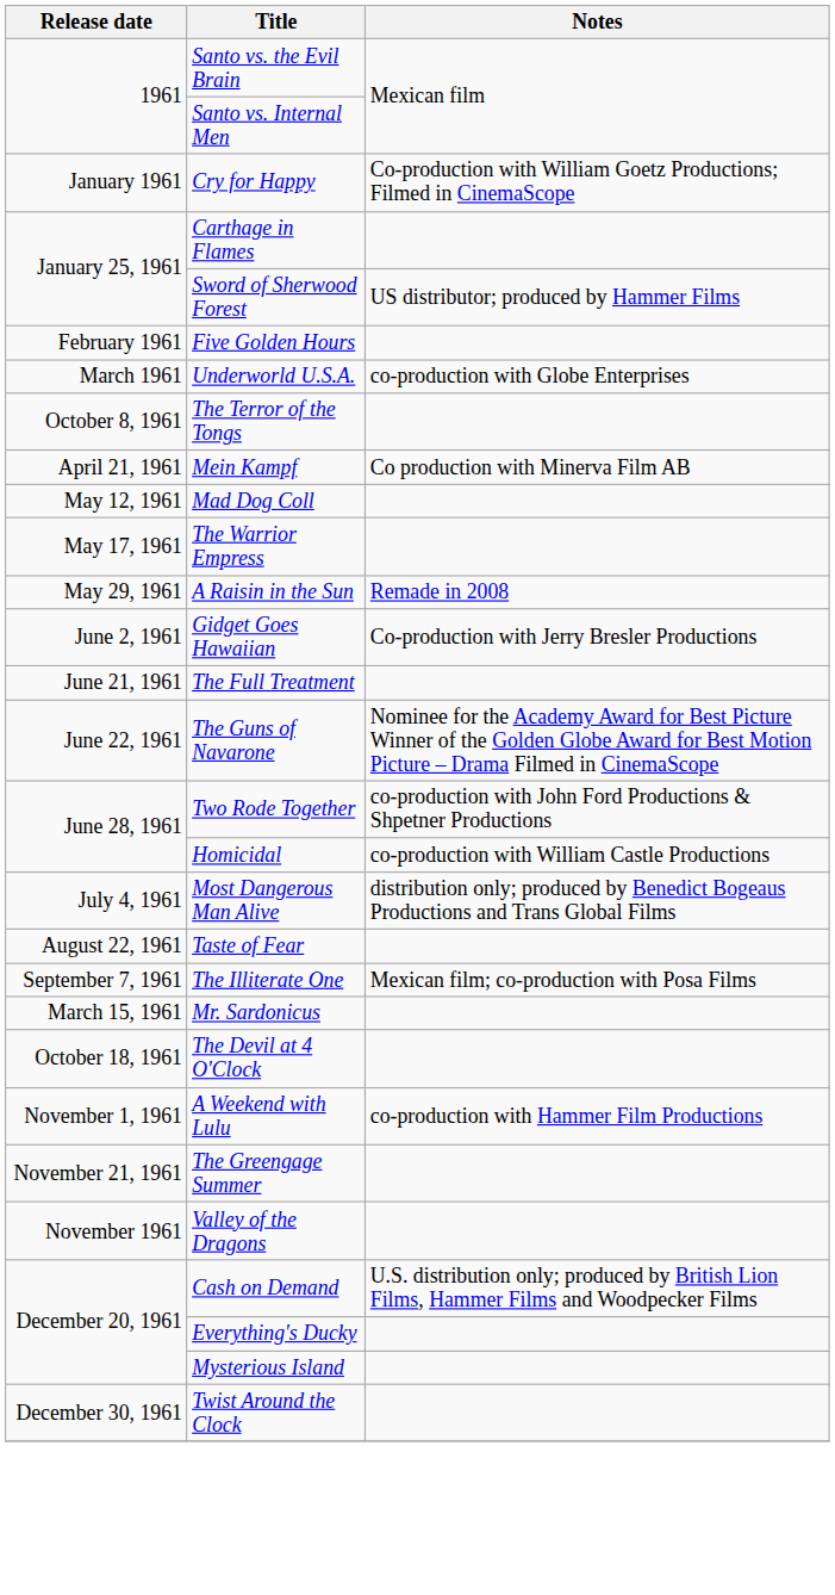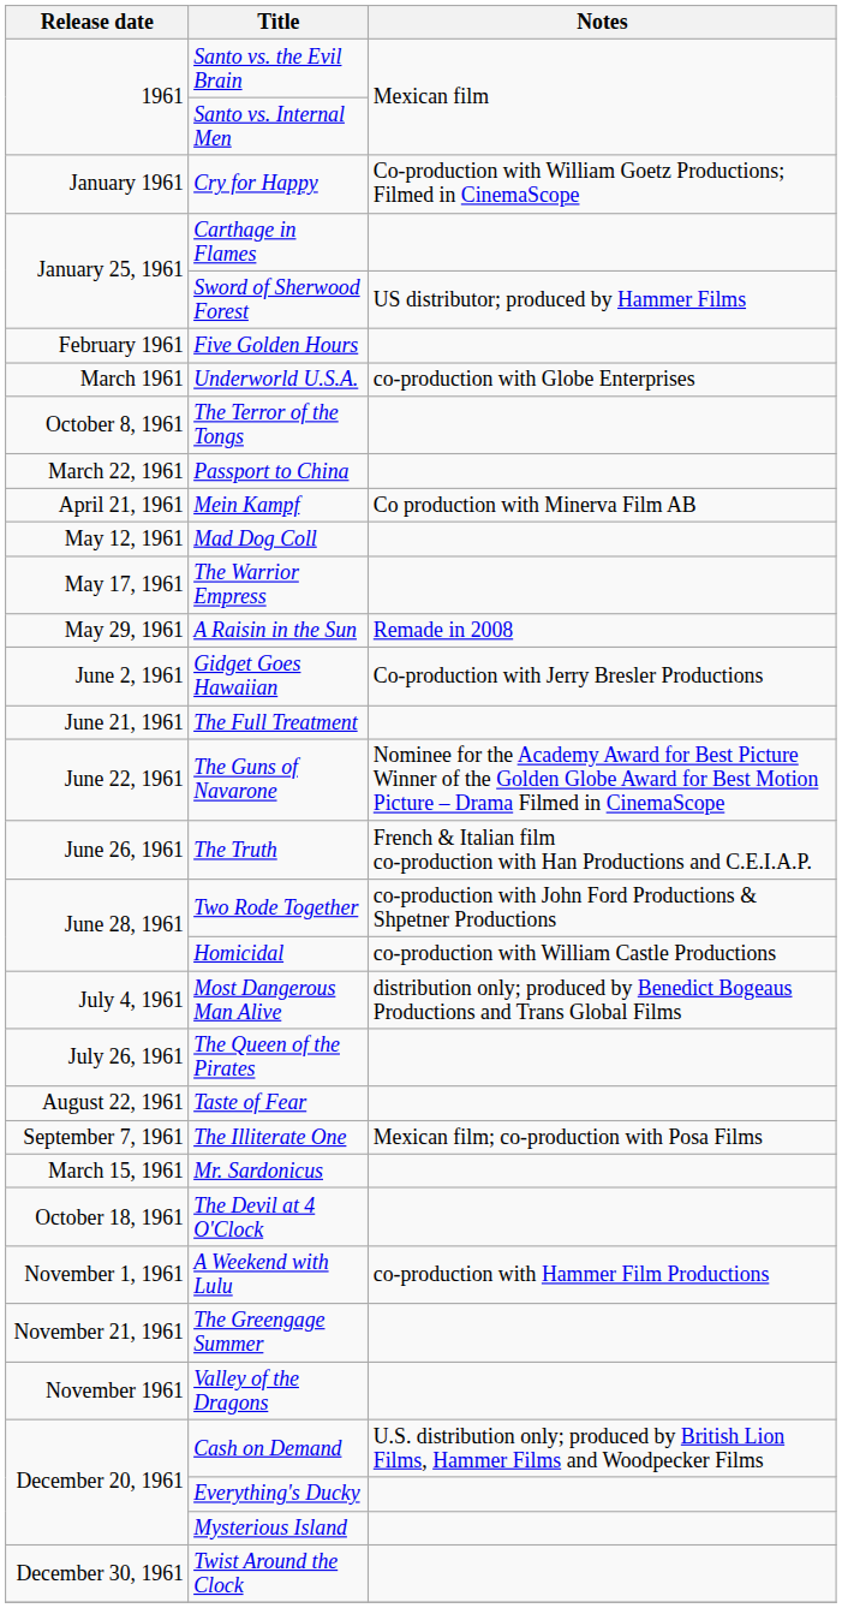 <table class="wikitable sortable" style="width:100%;">
 <tr>
 <th scope="col" style="width:130px;">Release date</th>
 <th>Title</th>
 <th>Notes</th>
 </tr>
 <tr>
 <td style="text-align:right;" rowspan="2">1961</td>
 <td><em><a href='#'>Santo vs. the Evil Brain</a></em></td>
 <td rowspan="2">Mexican film</td>
 </tr>
 <tr>
 <td><em><a href='#'>Santo vs. Internal Men</a></em></td>
 </tr>
 <tr>
 <td style="text-align:right;">January 1961</td>
 <td><em><a href='#'>Cry for Happy</a></em></td>
 <td>Co-production with William Goetz Productions; Filmed in <a href='#'>CinemaScope</a></td>
 </tr>
 <tr>
 <td style="text-align:right;" rowspan="2">January 25, 1961</td>
 <td><em><a href='#'>Carthage in Flames</a></em></td>
 <td></td>
 </tr>
 <tr>
 <td><em><a href='#'>Sword of Sherwood Forest</a></em></td>
 <td>US distributor; produced by <a href='#'>Hammer Films</a></td>
 </tr>
 <tr>
 <td style="text-align:right;">February 1961</td>
 <td><em><a href='#'>Five Golden Hours</a></em></td>
 <td></td>
 </tr>
 <tr>
 <td style="text-align:right;">March 1961</td>
 <td><em><a href='#'>Underworld U.S.A.</a></em></td>
 <td>co-production with Globe Enterprises</td>
 </tr>
 <tr>
 <td style="text-align:right;">October 8, 1961</td>
 <td><em><a href='#'>The Terror of the Tongs</a></em></td>
 <td></td>
 </tr>
 <tr>
+<td style="text-align:right;">March 22, 1961</td>
+<td><em><a href='#'>Passport to China</a></em></td>
+<td></td>
+</tr>
+<tr>
 <td style="text-align:right;">April 21, 1961</td>
 <td><em><a href='#'>Mein Kampf</a></em></td>
 <td>Co production with Minerva Film AB</td>
 </tr>
 <tr>
 <td style="text-align:right;">May 12, 1961</td>
 <td><em><a href='#'>Mad Dog Coll</a></em></td>
 <td></td>
 </tr>
 <tr>
 <td style="text-align:right;">May 17, 1961</td>
 <td><em><a href='#'>The Warrior Empress</a></em></td>
 <td></td>
 </tr>
 <tr>
 <td style="text-align:right;">May 29, 1961</td>
 <td><em><a href='#'>A Raisin in the Sun</a></em></td>
 <td><a href='#'>Remade in 2008</a></td>
 </tr>
 <tr>
 <td style="text-align:right;">June 2, 1961</td>
 <td><em><a href='#'>Gidget Goes Hawaiian</a></em></td>
 <td>Co-production with Jerry Bresler Productions</td>
 </tr>
 <tr>
 <td style="text-align:right;">June 21, 1961</td>
 <td><em><a href='#'>The Full Treatment</a></em></td>
 <td></td>
 </tr>
 <tr>
 <td style="text-align:right;">June 22, 1961</td>
 <td><em><a href='#'>The Guns of Navarone</a></em></td>
 <td>Nominee for the <a href='#'>Academy Award for Best Picture</a><br>Winner of the <a href='#'>Golden Globe Award for Best Motion Picture – Drama</a> Filmed in <a href='#'>CinemaScope</a></td>
 </tr>
 <tr>
+<td style="text-align:right;">June 26, 1961</td>
+<td><em><a href='#'>The Truth</a></em></td>
+<td>French & Italian film<br>co-production with Han Productions and C.E.I.A.P.</td>
+</tr>
+<tr>
 <td style="text-align:right;" rowspan="2">June 28, 1961</td>
 <td><em><a href='#'>Two Rode Together</a></em></td>
 <td>co-production with John Ford Productions & Shpetner Productions</td>
 </tr>
 <tr>
 <td><em><a href='#'>Homicidal</a></em></td>
 <td>co-production with William Castle Productions</td>
 </tr>
 <tr>
 <td style="text-align:right;">July 4, 1961</td>
 <td><em><a href='#'>Most Dangerous Man Alive</a></em></td>
 <td>distribution only; produced by <a href='#'>Benedict Bogeaus</a> Productions and Trans Global Films</td>
+</tr>
+<tr>
+<td style="text-align:right;">July 26, 1961</td>
+<td><em><a href='#'>The Queen of the Pirates</a></em></td>
+<td></td>
 </tr>
 <tr>
 <td style="text-align:right;">August 22, 1961</td>
 <td><em><a href='#'>Taste of Fear</a></em></td>
 <td></td>
 </tr>
 <tr>
 <td style="text-align:right;">September 7, 1961</td>
 <td><em><a href='#'>The Illiterate One</a></em></td>
 <td>Mexican film; co-production with Posa Films</td>
 </tr>
 <tr>
 <td style="text-align:right;">March 15, 1961</td>
 <td><em><a href='#'>Mr. Sardonicus</a></em></td>
 <td></td>
 </tr>
 <tr>
 <td style="text-align:right;">October 18, 1961</td>
 <td><em><a href='#'>The Devil at 4 O'Clock</a></em></td>
 <td></td>
 </tr>
 <tr>
 <td style="text-align:right;">November 1, 1961</td>
 <td><em><a href='#'>A Weekend with Lulu</a></em></td>
 <td>co-production with <a href='#'>Hammer Film Productions</a></td>
 </tr>
 <tr>
 <td style="text-align:right;">November 21, 1961</td>
 <td><em><a href='#'>The Greengage Summer</a></em></td>
 <td></td>
 </tr>
 <tr>
 <td style="text-align:right;">November 1961</td>
 <td><em><a href='#'>Valley of the Dragons</a></em></td>
 <td></td>
 </tr>
 <tr>
 <td style="text-align:right;" rowspan="3">December 20, 1961</td>
 <td><em><a href='#'>Cash on Demand</a></em></td>
 <td>U.S. distribution only; produced by <a href='#'>British Lion Films</a>, <a href='#'>Hammer Films</a> and Woodpecker Films</td>
 </tr>
 <tr>
 <td><em><a href='#'>Everything's Ducky</a></em></td>
 <td></td>
 </tr>
 <tr>
 <td><em><a href='#'>Mysterious Island</a></em></td>
 <td></td>
 </tr>
 <tr>
 <td style="text-align:right;">December 30, 1961</td>
 <td><em><a href='#'>Twist Around the Clock</a></em></td>
 <td></td>
 </tr>
 <tr>
 </tr>
 </table>
